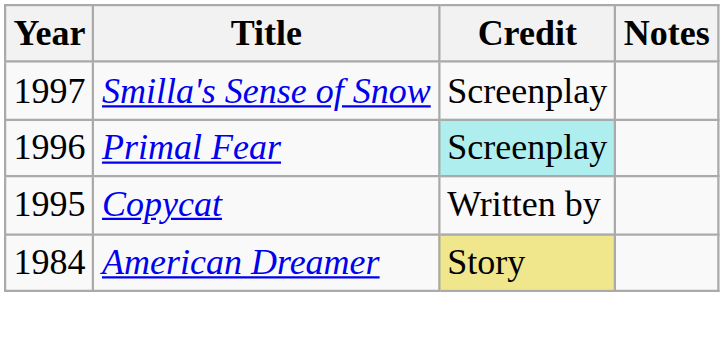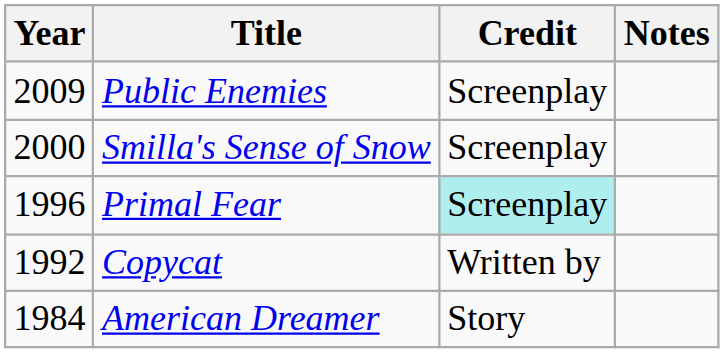 <table class="wikitable">
 <tr>
 <th>Year</th>
 <th>Title</th>
 <th>Credit</th>
 <th>Notes</th>
 </tr>
 <tr>
-<td>1997</td>
+<td>2009</td>
+<td><em><a href='#'>Public Enemies</a></em></td>
+<td>Screenplay</td>
+<td></td>
+</tr>
+<tr>
+<td>2000</td>
 <td><em><a href='#'>Smilla's Sense of Snow</a></em></td>
 <td>Screenplay</td>
 <td></td>
 </tr>
 <tr>
 <td>1996</td>
 <td><em><a href='#'>Primal Fear</a></em></td>
 <td style="background: paleturquoise;">Screenplay</td>
 <td></td>
 </tr>
 <tr>
-<td>1995</td>
+<td>1992</td>
 <td><em><a href='#'>Copycat</a></em></td>
 <td>Written by</td>
 <td></td>
 </tr>
 <tr>
 <td>1984</td>
 <td><em><a href='#'>American Dreamer</a></em></td>
-<td style="background: khaki;">Story</td>
+<td>Story</td>
 <td></td>
 </tr>
 </table>
